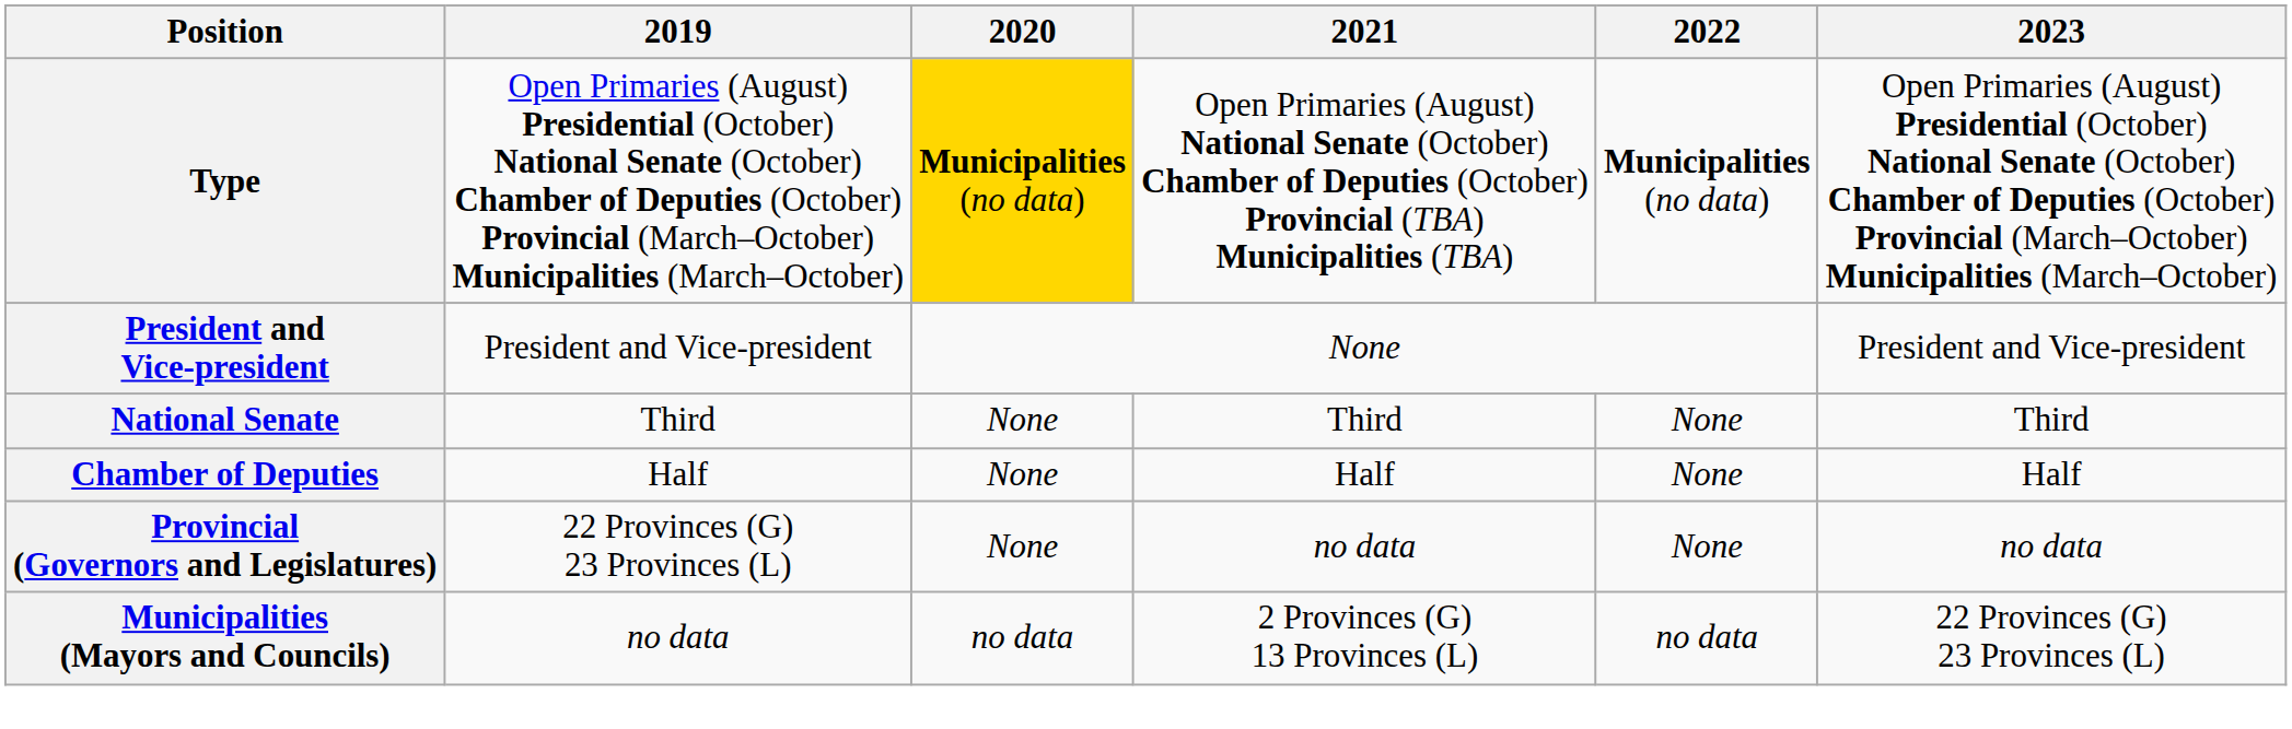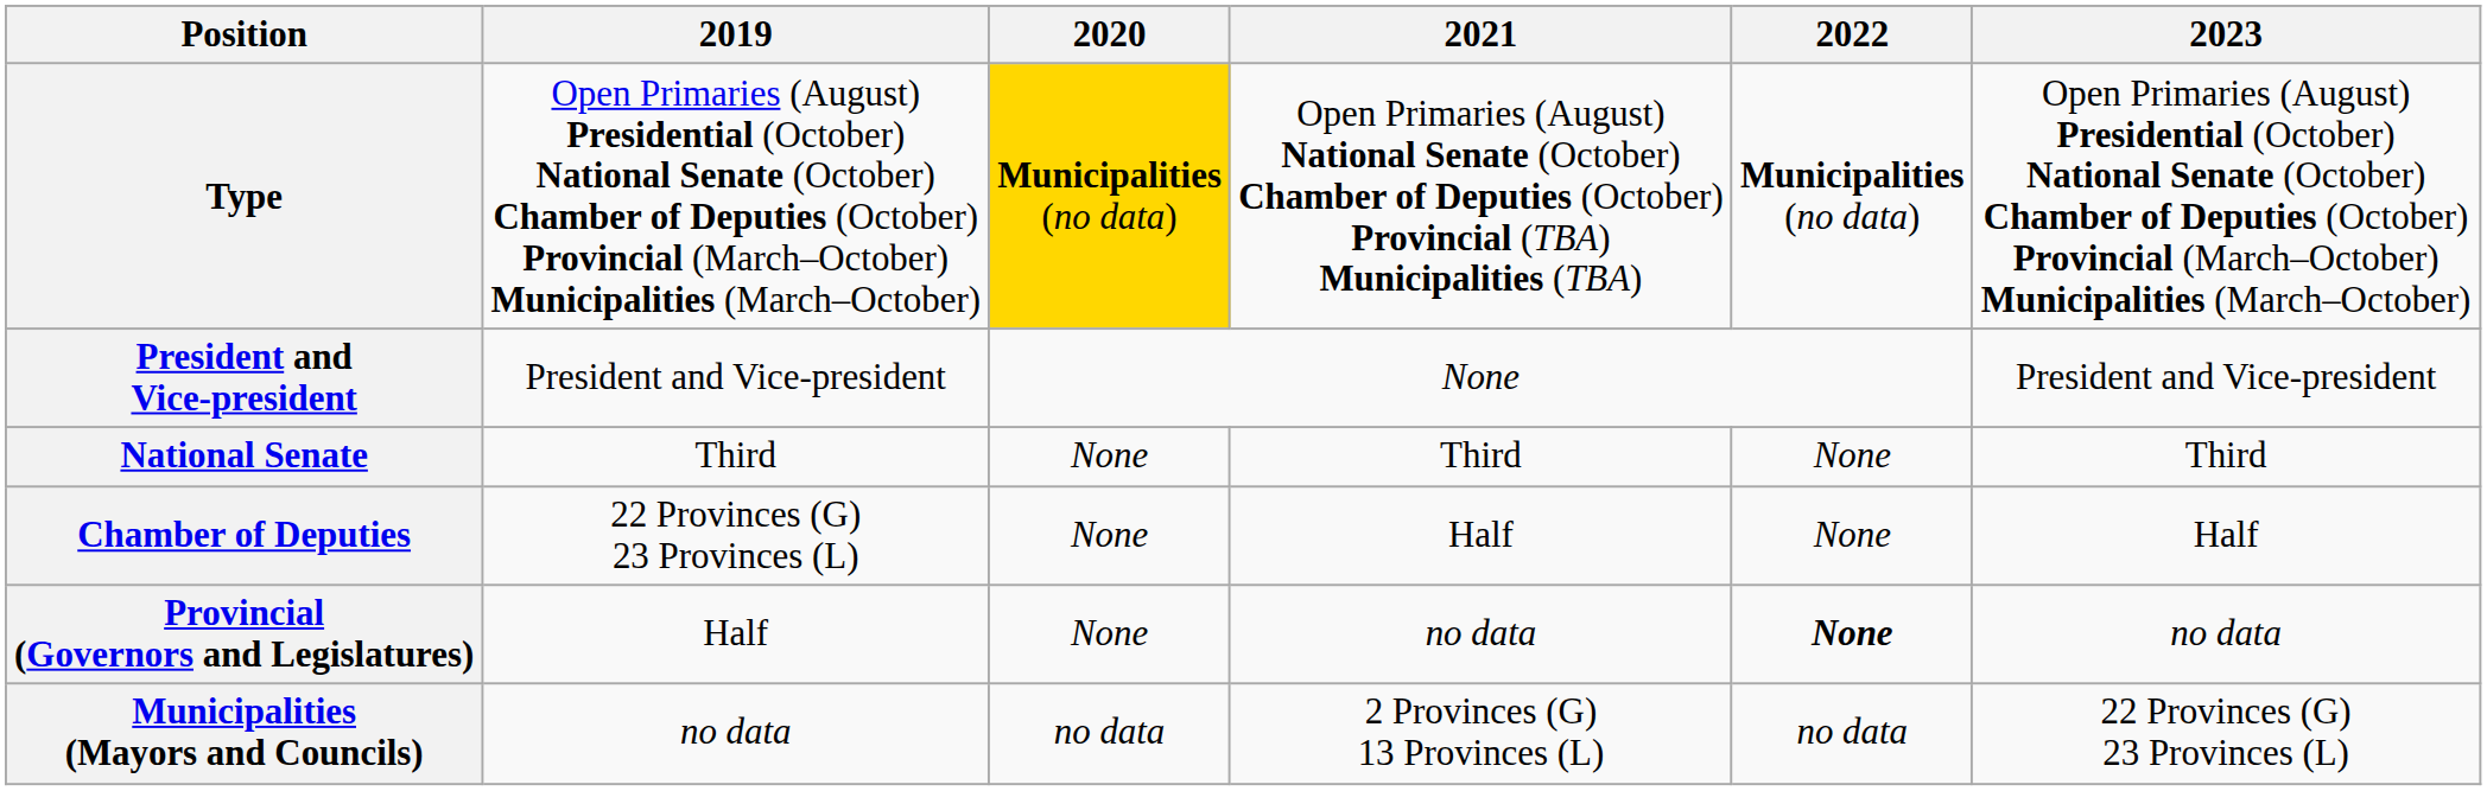 <table class=wikitable style="text-align:center;">
 <tr>
 <th>Position</th>
 <th>2019</th>
 <th>2020</th>
 <th>2021</th>
 <th>2022</th>
 <th>2023</th>
 </tr>
 <tr>
 <th>Type</th>
 <td><a href='#'>Open Primaries</a> (August)<br> <strong>Presidential</strong> (October)<br><strong>National Senate</strong> (October)<br><strong>Chamber of Deputies</strong> (October)<br><strong>Provincial</strong> (March–October)<br><strong>Municipalities</strong> (March–October)</td>
 <td style="background: gold;"><strong>Municipalities</strong><br>(<em>no data</em>)</td>
 <td>Open Primaries (August)<br><strong>National Senate</strong> (October)<br><strong>Chamber of Deputies</strong> (October)<br><strong>Provincial</strong> (<em>TBA</em>)<br><strong>Municipalities</strong> (<em>TBA</em>)</td>
 <td><strong>Municipalities</strong><br>(<em>no data</em>)</td>
 <td>Open Primaries (August)<br> <strong>Presidential</strong> (October)<br><strong>National Senate</strong> (October)<br><strong>Chamber of Deputies</strong> (October)<br><strong>Provincial</strong> (March–October)<br><strong>Municipalities</strong> (March–October)</td>
 </tr>
 <tr>
 <th><a href='#'>President</a> and<br> <a href='#'>Vice-president</a></th>
 <td>President and Vice-president</td>
 <td colspan=3><em>None</em></td>
 <td>President and Vice-president</td>
 </tr>
 <tr>
 <th><a href='#'>National Senate</a></th>
 <td>Third</td>
 <td><em>None</em></td>
 <td>Third</td>
 <td><em>None</em></td>
 <td>Third</td>
 </tr>
 <tr>
 <th><a href='#'>Chamber of Deputies</a></th>
-<td>Half</td>
+<td>22 Provinces (G) <br> 23 Provinces (L)</td>
 <td><em>None</em></td>
 <td>Half</td>
 <td><em>None</em></td>
 <td>Half</td>
 </tr>
 <tr>
 <th><a href='#'>Provincial</a><br>(<a href='#'>Governors</a> and Legislatures)</th>
-<td>22 Provinces (G) <br> 23 Provinces (L)</td>
+<td>Half</td>
 <td><em>None</em></td>
 <td><em>no data</em></td>
-<td><em>None</em></td>
+<td><strong><em>None</em></strong></td>
 <td><em>no data</em></td>
 </tr>
 <tr>
 <th><a href='#'>Municipalities</a><br>(Mayors and Councils)</th>
 <td><em>no data</em></td>
 <td><em>no data</em></td>
 <td>2 Provinces (G)<br>13 Provinces (L)</td>
 <td><em>no data</em></td>
 <td>22 Provinces (G) <br>23 Provinces (L)</td>
 </tr>
 </table>
